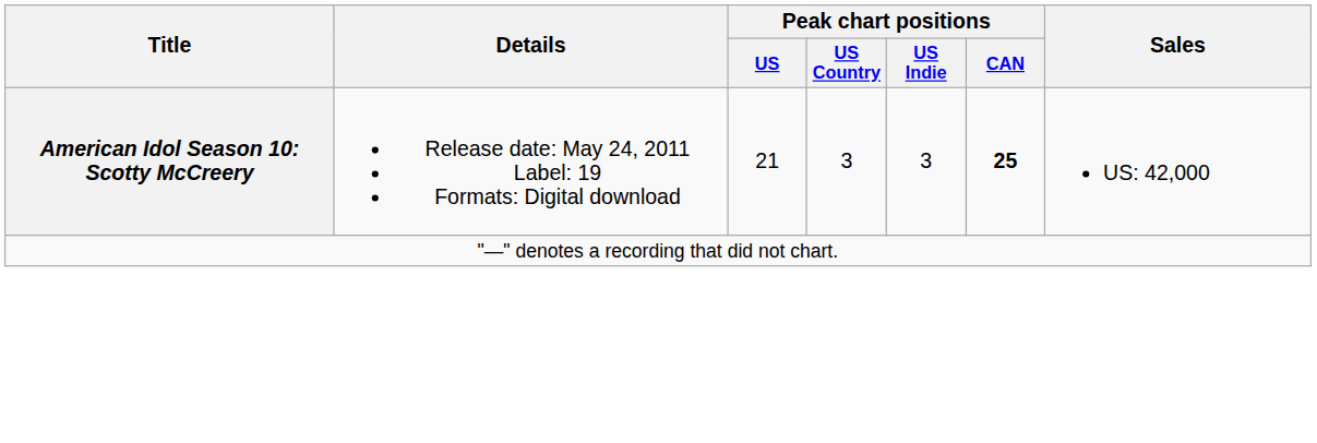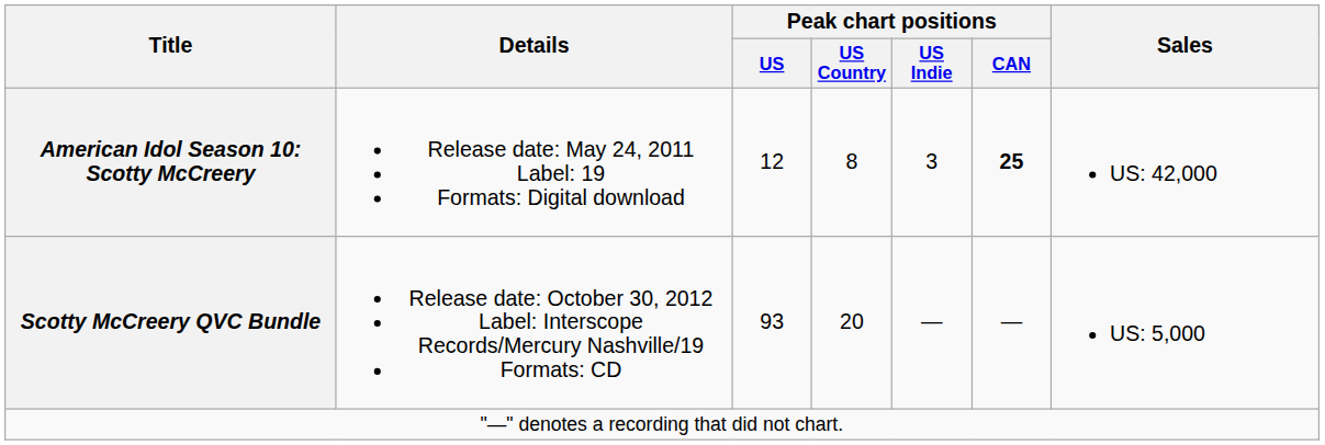 <table class="wikitable plainrowheaders" style="text-align:center;">
 <tr>
 <th scope="col" rowspan="2" style="width:15em;">Title</th>
 <th scope="col" rowspan="2" style="width:18em;">Details</th>
 <th scope="col" colspan="4">Peak chart positions</th>
 <th scope="col" rowspan="2" style="width:12em;">Sales</th>
 </tr>
 <tr style="font-size:smaller;">
 <th scope="col" style="width:4em;"><a href='#'>US</a><br></th>
 <th scope="col" style="width:4em;"><a href='#'>US Country</a><br></th>
 <th scope="col" style="width:4em;"><a href='#'>US<br>Indie</a><br></th>
 <th scope="col" style="width:4em;"><a href='#'>CAN</a><br></th>
 </tr>
 <tr>
 <th scope="row"><em>American Idol Season 10:<br>Scotty McCreery</em></th>
 <td><br><ul><li>Release date: May 24, 2011</li><li>Label: 19</li><li>Formats: Digital download</li></ul></td>
-<td>21</td>
-<td>3</td>
+<td>12</td>
+<td>8</td>
 <td>3</td>
 <td><strong>25</strong></td>
 <td style="text-align:left;"><br><ul><li>US: 42,000</li></ul></td>
 </tr>
 <tr>
+<th scope="row"><em>Scotty McCreery QVC Bundle</em></th>
+<td><br><ul><li>Release date: October 30, 2012</li><li>Label: Interscope Records/Mercury Nashville/19</li><li>Formats: CD</li></ul></td>
+<td>93</td>
+<td>20</td>
+<td>—</td>
+<td>—</td>
+<td style="text-align:left;"><br><ul><li>US: 5,000</li></ul></td>
+</tr>
+<tr>
 <td colspan="7" style="font-size:90%">"—" denotes a recording that did not chart.</td>
 </tr>
 </table>
